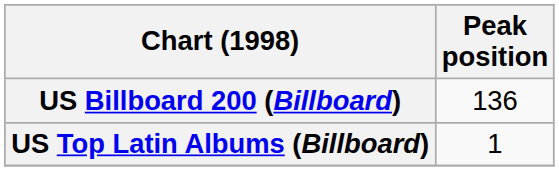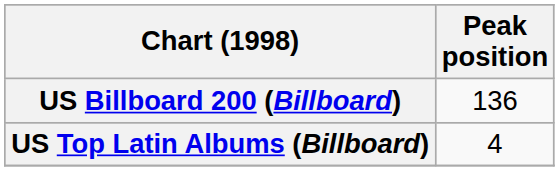 <table class="wikitable sortable plainrowheaders" style="text-align:center;">
 <tr>
 <th scope="col">Chart (1998)</th>
 <th scope="col">Peak<br>position</th>
 </tr>
 <tr>
 <th scope="row">US <a href='#'>Billboard 200</a> (<a href='#'><em>Billboard</em></a>)</th>
 <td>136</td>
 </tr>
 <tr>
 <th scope="row">US <a href='#'>Top Latin Albums</a> (<em>Billboard</em>)</th>
-<td>1</td>
+<td>4</td>
 </tr>
 <tr>
 </tr>
 </table>
